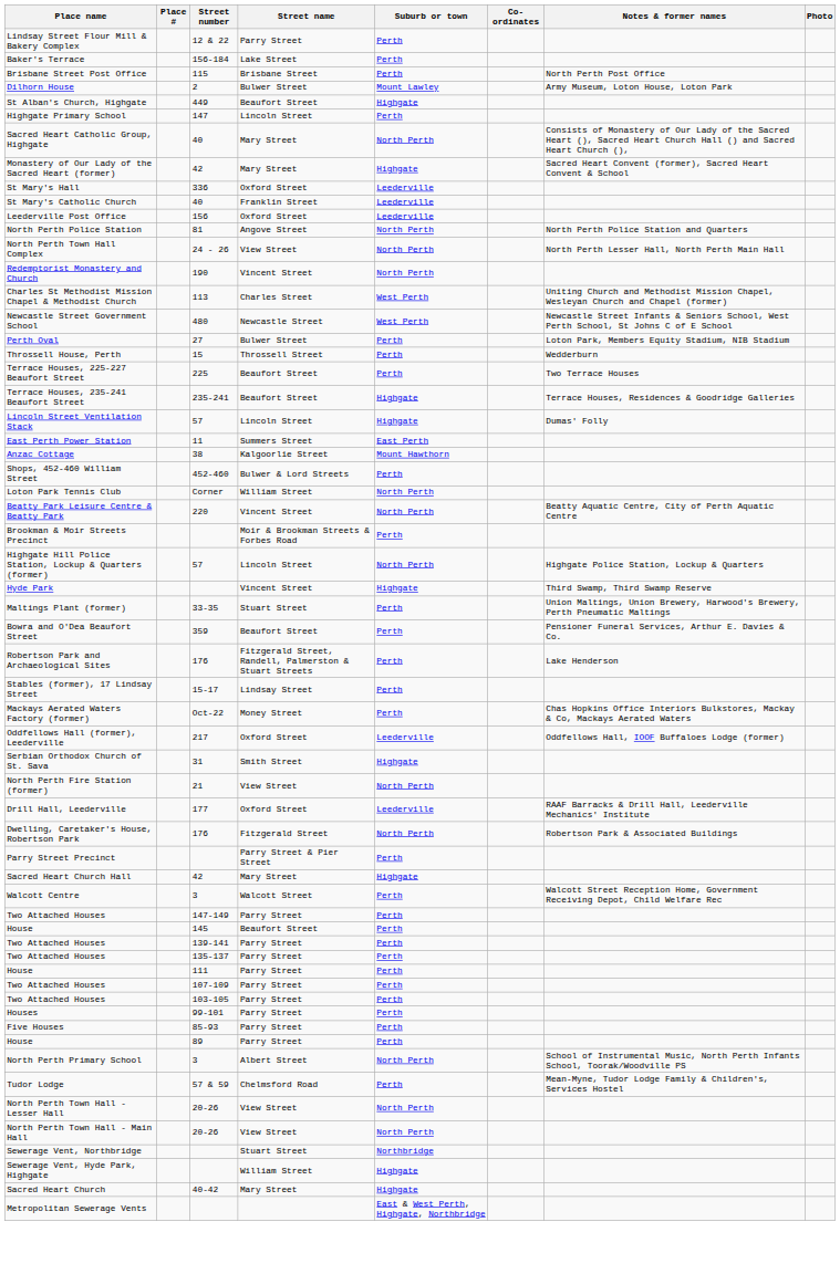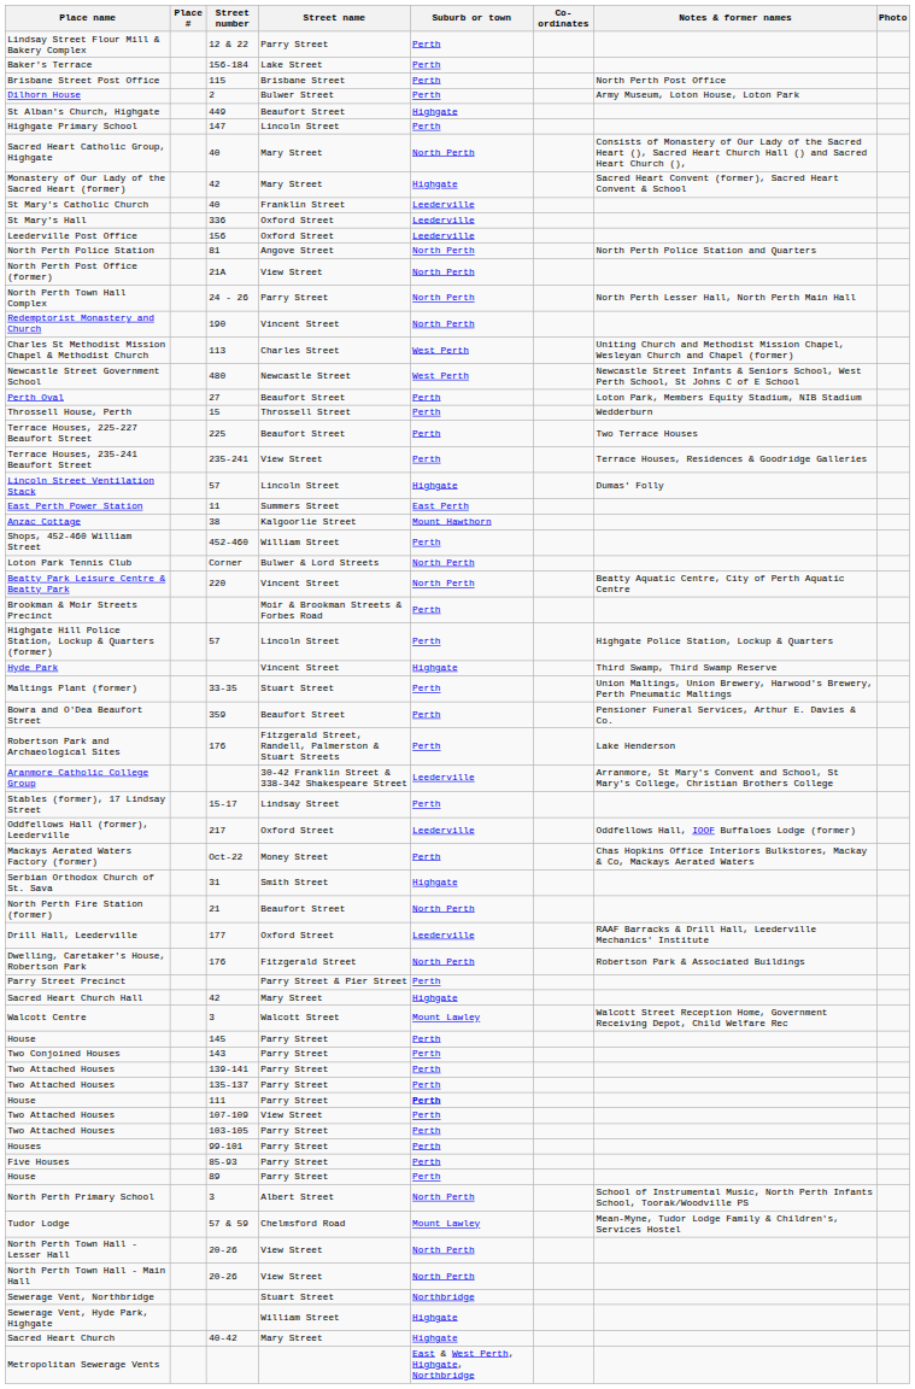 <table class="wikitable sortable">
 <tr>
 <th>Place name</th>
 <th>Place #</th>
 <th>Street number</th>
 <th>Street name</th>
 <th>Suburb or town</th>
 <th>Co-ordinates</th>
 <th class="unsortable">Notes & former names</th>
 <th class="unsortable">Photo</th>
 </tr>
 <tr>
 <td>Lindsay Street Flour Mill & Bakery Complex</td>
 <td></td>
 <td>12 & 22</td>
 <td>Parry Street</td>
 <td><a href='#'>Perth</a></td>
 <td></td>
 <td></td>
 <td></td>
 </tr>
 <tr>
 <td>Baker's Terrace</td>
 <td></td>
 <td>156-184</td>
 <td>Lake Street</td>
 <td><a href='#'>Perth</a></td>
 <td></td>
 <td></td>
 <td></td>
 </tr>
 <tr>
 <td>Brisbane Street Post Office</td>
 <td></td>
 <td>115</td>
 <td>Brisbane Street</td>
 <td><a href='#'>Perth</a></td>
 <td></td>
 <td>North Perth Post Office</td>
 <td></td>
 </tr>
 <tr>
 <td><a href='#'>Dilhorn House</a></td>
 <td></td>
 <td>2</td>
 <td>Bulwer Street</td>
-<td><a href='#'>Mount Lawley</a></td>
+<td><a href='#'>Perth</a></td>
 <td></td>
 <td>Army Museum, Loton House, Loton Park</td>
 <td></td>
 </tr>
 <tr>
 <td>St Alban's Church, Highgate</td>
 <td></td>
 <td>449</td>
 <td>Beaufort Street</td>
 <td><a href='#'>Highgate</a></td>
 <td></td>
 <td></td>
 <td></td>
 </tr>
 <tr>
 <td>Highgate Primary School</td>
 <td></td>
 <td>147</td>
 <td>Lincoln Street</td>
 <td><a href='#'>Perth</a></td>
 <td></td>
 <td></td>
 <td></td>
 </tr>
 <tr>
 <td>Sacred Heart Catholic Group, Highgate</td>
 <td></td>
 <td>40</td>
 <td>Mary Street</td>
 <td><a href='#'>North Perth</a></td>
 <td></td>
 <td>Consists of Monastery of Our Lady of the Sacred Heart (), Sacred Heart Church Hall () and Sacred Heart Church (),</td>
 <td></td>
 </tr>
 <tr>
 <td>Monastery of Our Lady of the Sacred Heart (former)</td>
 <td></td>
 <td>42</td>
 <td>Mary Street</td>
 <td><a href='#'>Highgate</a></td>
 <td></td>
 <td>Sacred Heart Convent (former), Sacred Heart Convent & School</td>
 <td></td>
 </tr>
 <tr>
-<td>St Mary's Hall</td>
+<td>St Mary's Catholic Church</td>
 <td></td>
-<td>336</td>
-<td>Oxford Street</td>
+<td>40</td>
+<td>Franklin Street</td>
 <td><a href='#'>Leederville</a></td>
 <td></td>
 <td></td>
 <td></td>
 </tr>
 <tr>
-<td>St Mary's Catholic Church</td>
+<td>St Mary's Hall</td>
 <td></td>
-<td>40</td>
-<td>Franklin Street</td>
+<td>336</td>
+<td>Oxford Street</td>
 <td><a href='#'>Leederville</a></td>
 <td></td>
 <td></td>
 <td></td>
 </tr>
 <tr>
 <td>Leederville Post Office</td>
 <td></td>
 <td>156</td>
 <td>Oxford Street</td>
 <td><a href='#'>Leederville</a></td>
 <td></td>
 <td></td>
 <td></td>
 </tr>
 <tr>
 <td>North Perth Police Station</td>
 <td></td>
 <td>81</td>
 <td>Angove Street</td>
 <td><a href='#'>North Perth</a></td>
 <td></td>
 <td>North Perth Police Station and Quarters</td>
 <td></td>
 </tr>
 <tr>
+<td>North Perth Post Office (former)</td>
+<td></td>
+<td>21A</td>
+<td>View Street</td>
+<td><a href='#'>North Perth</a></td>
+<td></td>
+<td></td>
+<td></td>
+</tr>
+<tr>
 <td>North Perth Town Hall Complex</td>
 <td></td>
 <td>24 - 26</td>
-<td>View Street</td>
+<td>Parry Street</td>
 <td><a href='#'>North Perth</a></td>
 <td></td>
 <td>North Perth Lesser Hall, North Perth Main Hall</td>
 <td></td>
 </tr>
 <tr>
 <td><a href='#'>Redemptorist Monastery and Church</a></td>
 <td></td>
 <td>190</td>
 <td>Vincent Street</td>
 <td><a href='#'>North Perth</a></td>
 <td></td>
 <td></td>
 <td></td>
 </tr>
 <tr>
 <td>Charles St Methodist Mission Chapel & Methodist Church</td>
 <td></td>
 <td>113</td>
 <td>Charles Street</td>
 <td><a href='#'>West Perth</a></td>
 <td></td>
 <td>Uniting Church and Methodist Mission Chapel, Wesleyan Church and Chapel (former)</td>
 <td></td>
 </tr>
 <tr>
 <td>Newcastle Street Government School</td>
 <td></td>
 <td>480</td>
 <td>Newcastle Street</td>
 <td><a href='#'>West Perth</a></td>
 <td></td>
 <td>Newcastle Street Infants & Seniors School, West Perth School, St Johns C of E School</td>
 <td></td>
 </tr>
 <tr>
 <td><a href='#'>Perth Oval</a></td>
 <td></td>
 <td>27</td>
-<td>Bulwer Street</td>
+<td>Beaufort Street</td>
 <td><a href='#'>Perth</a></td>
 <td></td>
 <td>Loton Park, Members Equity Stadium, NIB Stadium</td>
 <td></td>
 </tr>
 <tr>
 <td>Throssell House, Perth</td>
 <td></td>
 <td>15</td>
 <td>Throssell Street</td>
 <td><a href='#'>Perth</a></td>
 <td></td>
 <td>Wedderburn</td>
 <td></td>
 </tr>
 <tr>
 <td>Terrace Houses, 225-227 Beaufort Street</td>
 <td></td>
 <td>225</td>
 <td>Beaufort Street</td>
 <td><a href='#'>Perth</a></td>
 <td></td>
 <td>Two Terrace Houses</td>
 <td></td>
 </tr>
 <tr>
 <td>Terrace Houses, 235-241 Beaufort Street</td>
 <td></td>
 <td>235-241</td>
-<td>Beaufort Street</td>
-<td><a href='#'>Highgate</a></td>
+<td>View Street</td>
+<td><a href='#'>Perth</a></td>
 <td></td>
 <td>Terrace Houses, Residences & Goodridge Galleries</td>
 <td></td>
 </tr>
 <tr>
 <td><a href='#'>Lincoln Street Ventilation Stack</a></td>
 <td></td>
 <td>57</td>
 <td>Lincoln Street</td>
 <td><a href='#'>Highgate</a></td>
 <td></td>
 <td>Dumas' Folly</td>
 <td></td>
 </tr>
 <tr>
 <td><a href='#'>East Perth Power Station</a></td>
 <td></td>
 <td>11</td>
 <td>Summers Street</td>
 <td><a href='#'>East Perth</a></td>
 <td></td>
 <td></td>
 <td></td>
 </tr>
 <tr>
 <td><a href='#'>Anzac Cottage</a></td>
 <td></td>
 <td>38</td>
 <td>Kalgoorlie Street</td>
 <td><a href='#'>Mount Hawthorn</a></td>
 <td></td>
 <td></td>
 <td></td>
 </tr>
 <tr>
 <td>Shops, 452-460 William Street</td>
 <td></td>
 <td>452-460</td>
-<td>Bulwer & Lord Streets</td>
+<td>William Street</td>
 <td><a href='#'>Perth</a></td>
 <td></td>
 <td></td>
 <td></td>
 </tr>
 <tr>
 <td>Loton Park Tennis Club</td>
 <td></td>
 <td>Corner</td>
-<td>William Street</td>
+<td>Bulwer & Lord Streets</td>
 <td><a href='#'>North Perth</a></td>
 <td></td>
 <td></td>
 <td></td>
 </tr>
 <tr>
 <td><a href='#'>Beatty Park Leisure Centre & Beatty Park</a></td>
 <td></td>
 <td>220</td>
 <td>Vincent Street</td>
 <td><a href='#'>North Perth</a></td>
 <td></td>
 <td>Beatty Aquatic Centre, City of Perth Aquatic Centre</td>
 <td></td>
 </tr>
 <tr>
 <td>Brookman & Moir Streets Precinct</td>
 <td></td>
 <td></td>
 <td>Moir & Brookman Streets & Forbes Road</td>
 <td><a href='#'>Perth</a></td>
 <td></td>
 <td></td>
 <td></td>
 </tr>
 <tr>
 <td>Highgate Hill Police Station, Lockup & Quarters (former)</td>
 <td></td>
 <td>57</td>
 <td>Lincoln Street</td>
-<td><a href='#'>North Perth</a></td>
+<td><a href='#'>Perth</a></td>
 <td></td>
 <td>Highgate Police Station, Lockup & Quarters</td>
 <td></td>
 </tr>
 <tr>
 <td><a href='#'>Hyde Park</a></td>
 <td></td>
 <td></td>
 <td>Vincent Street</td>
 <td><a href='#'>Highgate</a></td>
 <td></td>
 <td>Third Swamp, Third Swamp Reserve</td>
 <td></td>
 </tr>
 <tr>
 <td>Maltings Plant (former)</td>
 <td></td>
 <td>33-35</td>
 <td>Stuart Street</td>
 <td><a href='#'>Perth</a></td>
 <td></td>
 <td>Union Maltings, Union Brewery, Harwood's Brewery, Perth Pneumatic Maltings</td>
 <td></td>
 </tr>
 <tr>
 <td>Bowra and O'Dea Beaufort Street</td>
 <td></td>
 <td>359</td>
 <td>Beaufort Street</td>
 <td><a href='#'>Perth</a></td>
 <td></td>
 <td>Pensioner Funeral Services, Arthur E. Davies & Co.</td>
 <td></td>
 </tr>
 <tr>
 <td>Robertson Park and Archaeological Sites</td>
 <td></td>
 <td>176</td>
 <td>Fitzgerald Street, Randell, Palmerston & Stuart Streets</td>
 <td><a href='#'>Perth</a></td>
 <td></td>
 <td>Lake Henderson</td>
 <td></td>
 </tr>
 <tr>
+<td><a href='#'>Aranmore Catholic College Group</a></td>
+<td></td>
+<td></td>
+<td>30-42 Franklin Street & 338-342 Shakespeare Street</td>
+<td><a href='#'>Leederville</a></td>
+<td></td>
+<td>Arranmore, St Mary's Convent and School, St Mary's College, Christian Brothers College</td>
+<td></td>
+</tr>
+<tr>
 <td>Stables (former), 17 Lindsay Street</td>
 <td></td>
 <td>15-17</td>
 <td>Lindsay Street</td>
 <td><a href='#'>Perth</a></td>
 <td></td>
 <td></td>
 <td></td>
 </tr>
 <tr>
+<td>Oddfellows Hall (former), Leederville</td>
+<td></td>
+<td>217</td>
+<td>Oxford Street</td>
+<td><a href='#'>Leederville</a></td>
+<td></td>
+<td>Oddfellows Hall, <a href='#'>IOOF</a> Buffaloes Lodge (former)</td>
+<td></td>
+</tr>
+<tr>
 <td>Mackays Aerated Waters Factory (former)</td>
 <td></td>
 <td>Oct-22</td>
 <td>Money Street</td>
 <td><a href='#'>Perth</a></td>
 <td></td>
 <td>Chas Hopkins Office Interiors Bulkstores, Mackay & Co, Mackays Aerated Waters</td>
-<td></td>
-</tr>
-<tr>
-<td>Oddfellows Hall (former), Leederville</td>
-<td></td>
-<td>217</td>
-<td>Oxford Street</td>
-<td><a href='#'>Leederville</a></td>
-<td></td>
-<td>Oddfellows Hall, <a href='#'>IOOF</a> Buffaloes Lodge (former)</td>
 <td></td>
 </tr>
 <tr>
 <td>Serbian Orthodox Church of St. Sava</td>
 <td></td>
 <td>31</td>
 <td>Smith Street</td>
 <td><a href='#'>Highgate</a></td>
 <td></td>
 <td></td>
 <td></td>
 </tr>
 <tr>
 <td>North Perth Fire Station (former)</td>
 <td></td>
 <td>21</td>
-<td>View Street</td>
+<td>Beaufort Street</td>
 <td><a href='#'>North Perth</a></td>
 <td></td>
 <td></td>
 <td></td>
 </tr>
 <tr>
 <td>Drill Hall, Leederville</td>
 <td></td>
 <td>177</td>
 <td>Oxford Street</td>
 <td><a href='#'>Leederville</a></td>
 <td></td>
 <td>RAAF Barracks & Drill Hall, Leederville Mechanics' Institute</td>
 <td></td>
 </tr>
 <tr>
 <td>Dwelling, Caretaker's House, Robertson Park</td>
 <td></td>
 <td>176</td>
 <td>Fitzgerald Street</td>
 <td><a href='#'>North Perth</a></td>
 <td></td>
 <td>Robertson Park & Associated Buildings</td>
 <td></td>
 </tr>
 <tr>
 <td>Parry Street Precinct</td>
 <td></td>
 <td></td>
 <td>Parry Street & Pier Street</td>
 <td><a href='#'>Perth</a></td>
 <td></td>
 <td></td>
 <td></td>
 </tr>
 <tr>
 <td>Sacred Heart Church Hall</td>
 <td></td>
 <td>42</td>
 <td>Mary Street</td>
 <td><a href='#'>Highgate</a></td>
 <td></td>
 <td></td>
 <td></td>
 </tr>
 <tr>
 <td>Walcott Centre</td>
 <td></td>
 <td>3</td>
 <td>Walcott Street</td>
-<td><a href='#'>Perth</a></td>
+<td><a href='#'>Mount Lawley</a></td>
 <td></td>
 <td>Walcott Street Reception Home, Government Receiving Depot, Child Welfare Rec</td>
 <td></td>
 </tr>
 <tr>
-<td>Two Attached Houses</td>
+<td>House</td>
 <td></td>
-<td>147-149</td>
+<td>145</td>
 <td>Parry Street</td>
 <td><a href='#'>Perth</a></td>
 <td></td>
 <td></td>
 <td></td>
 </tr>
 <tr>
-<td>House</td>
+<td>Two Conjoined Houses</td>
 <td></td>
-<td>145</td>
-<td>Beaufort Street</td>
+<td>143</td>
+<td>Parry Street</td>
 <td><a href='#'>Perth</a></td>
 <td></td>
 <td></td>
 <td></td>
 </tr>
 <tr>
 <td>Two Attached Houses</td>
 <td></td>
 <td>139-141</td>
 <td>Parry Street</td>
 <td><a href='#'>Perth</a></td>
 <td></td>
 <td></td>
 <td></td>
 </tr>
 <tr>
 <td>Two Attached Houses</td>
 <td></td>
 <td>135-137</td>
 <td>Parry Street</td>
 <td><a href='#'>Perth</a></td>
 <td></td>
 <td></td>
 <td></td>
 </tr>
 <tr>
 <td>House</td>
 <td></td>
 <td>111</td>
 <td>Parry Street</td>
-<td><a href='#'>Perth</a></td>
+<td><strong><a href='#'>Perth</a></strong></td>
 <td></td>
 <td></td>
 <td></td>
 </tr>
 <tr>
 <td>Two Attached Houses</td>
 <td></td>
 <td>107-109</td>
-<td>Parry Street</td>
+<td>View Street</td>
 <td><a href='#'>Perth</a></td>
 <td></td>
 <td></td>
 <td></td>
 </tr>
 <tr>
 <td>Two Attached Houses</td>
 <td></td>
 <td>103-105</td>
 <td>Parry Street</td>
 <td><a href='#'>Perth</a></td>
 <td></td>
 <td></td>
 <td></td>
 </tr>
 <tr>
 <td>Houses</td>
 <td></td>
 <td>99-101</td>
 <td>Parry Street</td>
 <td><a href='#'>Perth</a></td>
 <td></td>
 <td></td>
 <td></td>
 </tr>
 <tr>
 <td>Five Houses</td>
 <td></td>
 <td>85-93</td>
 <td>Parry Street</td>
 <td><a href='#'>Perth</a></td>
 <td></td>
 <td></td>
 <td></td>
 </tr>
 <tr>
 <td>House</td>
 <td></td>
 <td>89</td>
 <td>Parry Street</td>
 <td><a href='#'>Perth</a></td>
 <td></td>
 <td></td>
 <td></td>
 </tr>
 <tr>
 <td>North Perth Primary School</td>
 <td></td>
 <td>3</td>
 <td>Albert Street</td>
 <td><a href='#'>North Perth</a></td>
 <td></td>
 <td>School of Instrumental Music, North Perth Infants School, Toorak/Woodville PS</td>
 <td></td>
 </tr>
 <tr>
 <td>Tudor Lodge</td>
 <td></td>
 <td>57 & 59</td>
 <td>Chelmsford Road</td>
-<td><a href='#'>Perth</a></td>
+<td><a href='#'>Mount Lawley</a></td>
 <td></td>
 <td>Mean-Myne, Tudor Lodge Family & Children's, Services Hostel</td>
 <td></td>
 </tr>
 <tr>
 <td>North Perth Town Hall - Lesser Hall</td>
 <td></td>
 <td>20-26</td>
 <td>View Street</td>
 <td><a href='#'>North Perth</a></td>
 <td></td>
 <td></td>
 <td></td>
 </tr>
 <tr>
 <td>North Perth Town Hall - Main Hall</td>
 <td></td>
 <td>20-26</td>
 <td>View Street</td>
 <td><a href='#'>North Perth</a></td>
 <td></td>
 <td></td>
 <td></td>
 </tr>
 <tr>
 <td>Sewerage Vent, Northbridge</td>
 <td></td>
 <td></td>
 <td>Stuart Street</td>
 <td><a href='#'>Northbridge</a></td>
 <td></td>
 <td></td>
 <td></td>
 </tr>
 <tr>
 <td>Sewerage Vent, Hyde Park, Highgate</td>
 <td></td>
 <td></td>
 <td>William Street</td>
 <td><a href='#'>Highgate</a></td>
 <td></td>
 <td></td>
 <td></td>
 </tr>
 <tr>
 <td>Sacred Heart Church</td>
 <td></td>
 <td>40-42</td>
 <td>Mary Street</td>
 <td><a href='#'>Highgate</a></td>
 <td></td>
 <td></td>
 <td></td>
 </tr>
 <tr>
 <td>Metropolitan Sewerage Vents</td>
 <td></td>
 <td></td>
 <td></td>
 <td><a href='#'>East</a> & <a href='#'>West Perth</a>, <a href='#'>Highgate</a>, <a href='#'>Northbridge</a></td>
 <td></td>
 <td></td>
 <td></td>
 </tr>
 </table>
